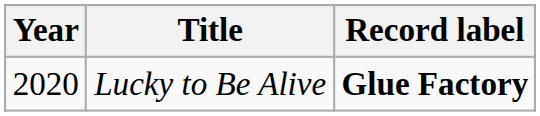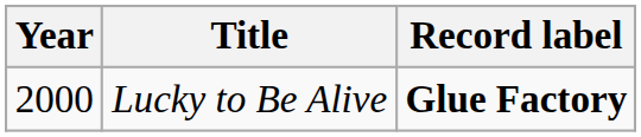 <table class="wikitable">
 <tr>
 <th>Year</th>
 <th>Title</th>
 <th>Record label</th>
 </tr>
 <tr>
-<td>2020</td>
+<td>2000</td>
 <td><em>Lucky to Be Alive</em></td>
 <td><strong>Glue Factory</strong></td>
 </tr>
 </table>
